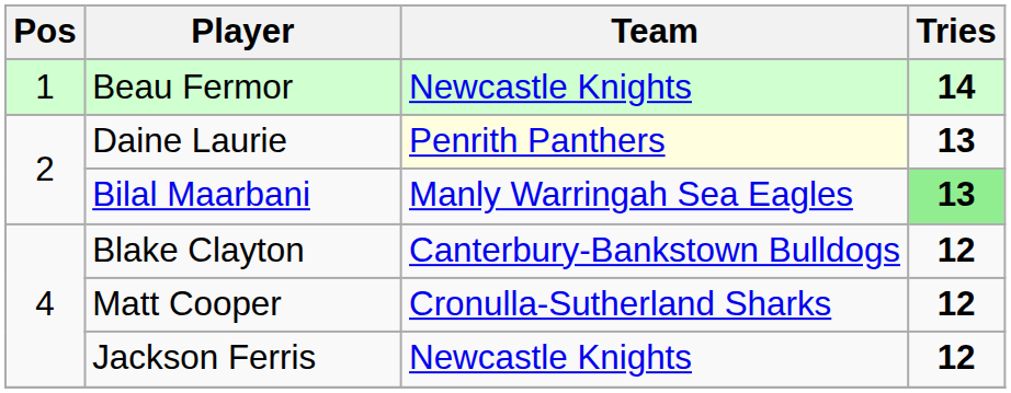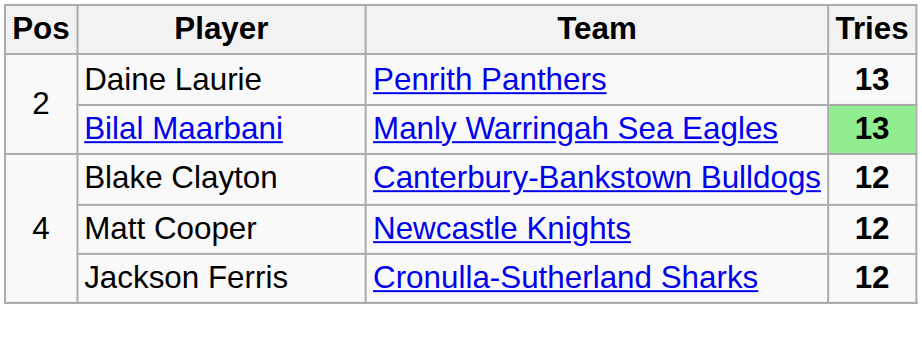 <table class="wikitable" style="text-align: center;">
 <tr>
 <th>Pos</th>
 <th width=140>Player</th>
 <th>Team</th>
 <th>Tries</th>
 </tr>
-<tr bgcolor="#d0ffd0">
-<td rowspan = 1>1</td>
-<td align="left">Beau Fermor</td>
-<td align="left"> <a href='#'>Newcastle Knights</a></td>
-<td><strong>14</strong></td>
-</tr>
 <tr>
 <td rowspan = 2>2</td>
 <td align="left">Daine Laurie</td>
-<td align="left" style="background: lightyellow;"> <a href='#'>Penrith Panthers</a></td>
+<td align="left"> <a href='#'>Penrith Panthers</a></td>
 <td><strong>13</strong></td>
 </tr>
 <tr>
 <td align="left"><a href='#'>Bilal Maarbani</a></td>
 <td align="left"> <a href='#'>Manly Warringah Sea Eagles</a></td>
 <td style="background: lightgreen;"><strong>13</strong></td>
 </tr>
 <tr>
 <td rowspan = 3>4</td>
 <td align="left">Blake Clayton</td>
 <td align="left"> <a href='#'>Canterbury-Bankstown Bulldogs</a></td>
 <td><strong>12</strong></td>
 </tr>
 <tr>
 <td align="left">Matt Cooper</td>
-<td align="left"> <a href='#'>Cronulla-Sutherland Sharks</a></td>
+<td align="left"> <a href='#'>Newcastle Knights</a></td>
 <td><strong>12</strong></td>
 </tr>
 <tr>
 <td align="left">Jackson Ferris</td>
-<td align="left"> <a href='#'>Newcastle Knights</a></td>
+<td align="left"> <a href='#'>Cronulla-Sutherland Sharks</a></td>
 <td><strong>12</strong></td>
 </tr>
 <tr>
 </tr>
 </table>
